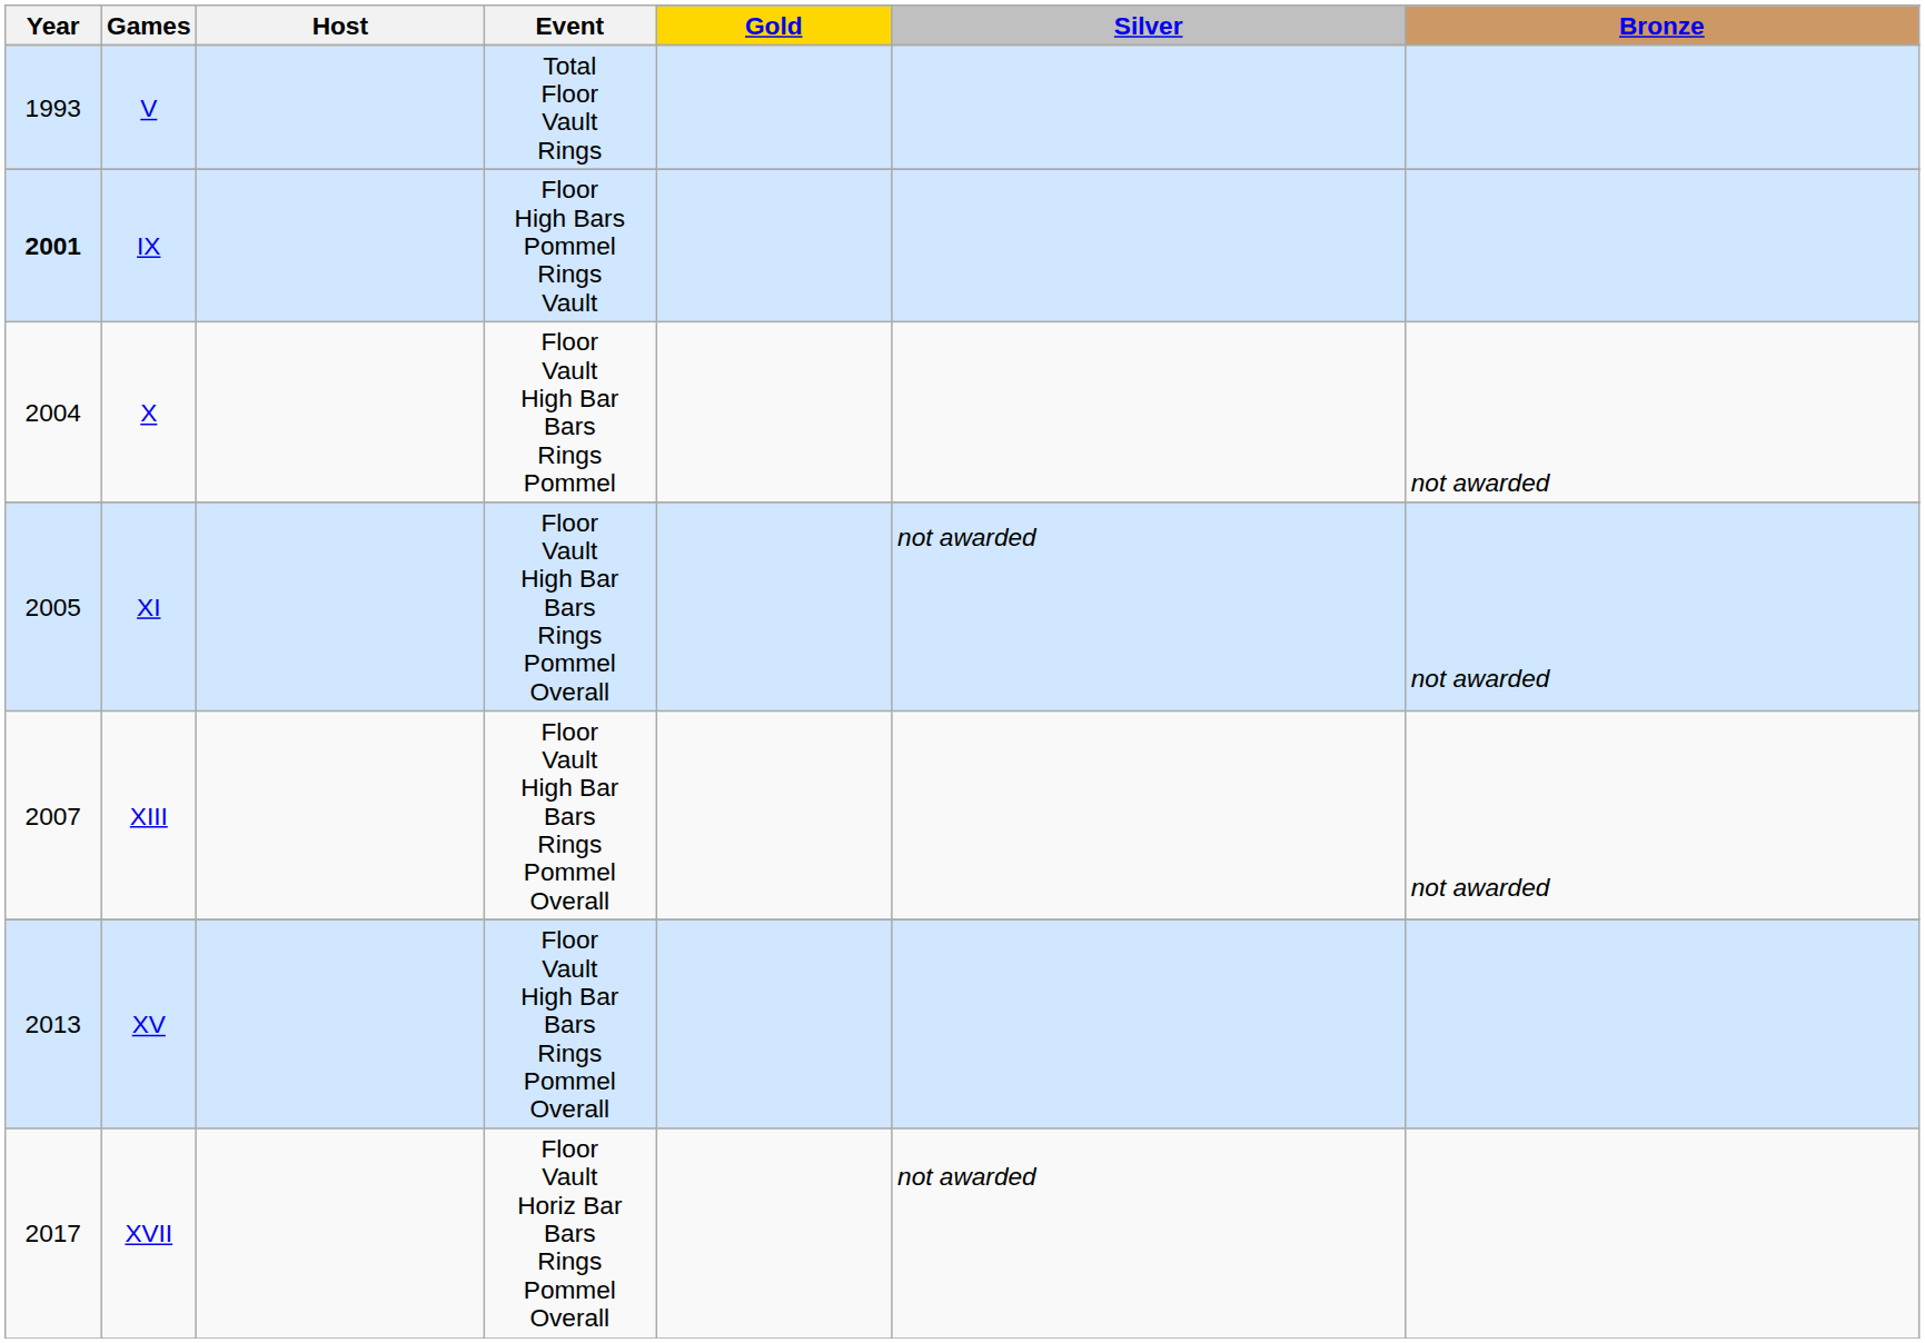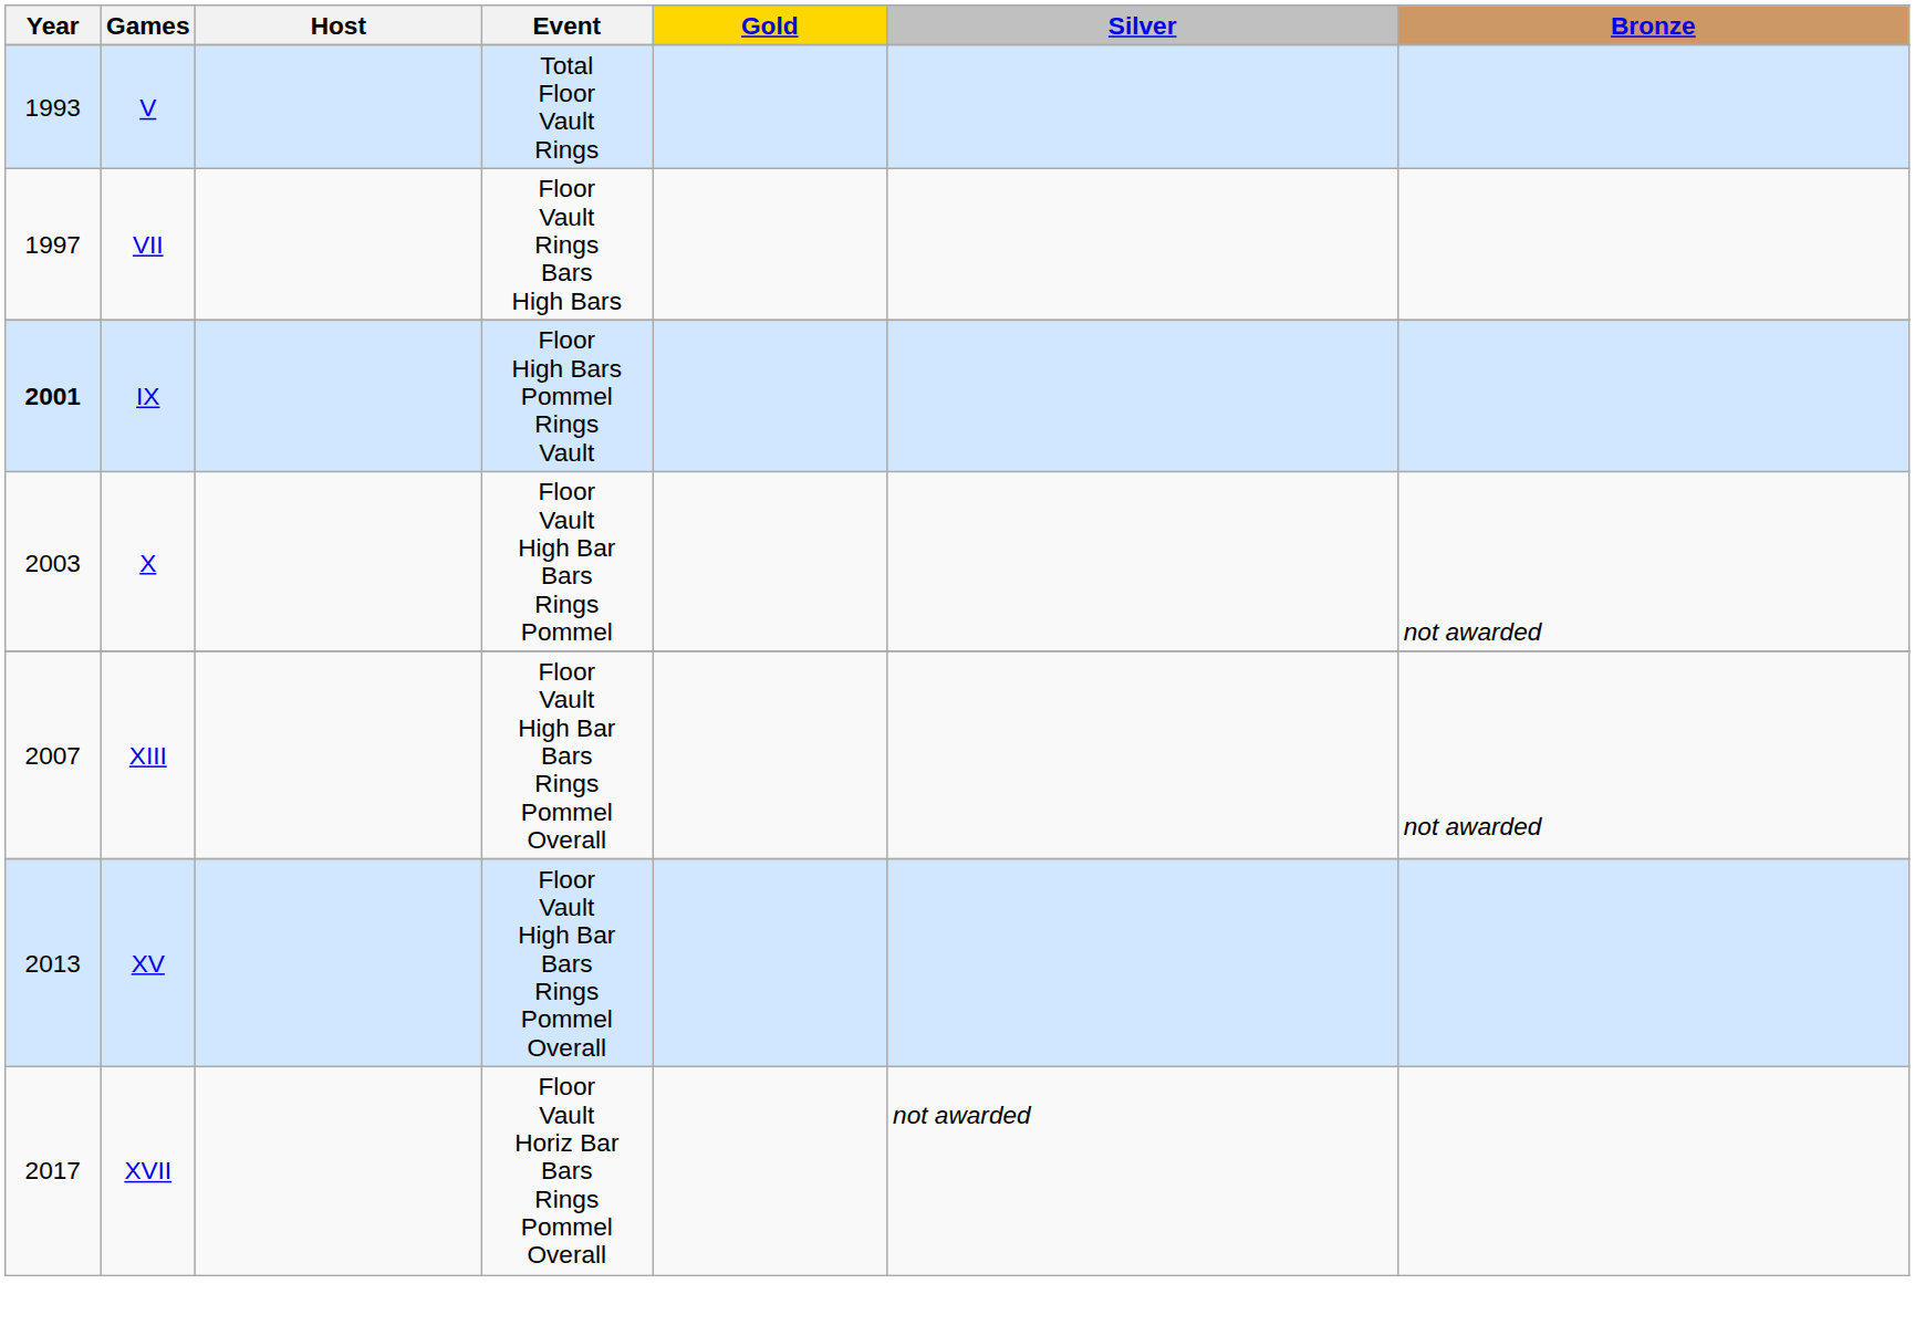 <table class="wikitable" style="text-align: center; font-size:95%;">
 <tr>
 <th rowspan="2" style="width:5%;">Year</th>
 <th rowspan="2" style="width:5%;">Games</th>
 <th rowspan="2" style="width:15%;">Host</th>
 <th rowspan="2" style="width:9%;">Event</th>
 </tr>
 <tr>
 <th style="background-color: gold"><a href='#'>Gold</a></th>
 <th style="background-color: silver"><a href='#'>Silver</a></th>
 <th style="background-color: #CC9966"><a href='#'>Bronze</a></th>
 </tr>
 <tr>
 </tr>
 <tr>
 </tr>
 <tr style="text-align:center; background:#d0e7ff;">
 <td>1993</td>
 <td align=center><a href='#'>V</a></td>
 <td align= "left"></td>
 <td>Total <br>  Floor <br> Vault <br> Rings</td>
 <td align= "left"> <br>  <br>  <br> </td>
 <td align= "left"> <br>  <br>  <br> </td>
 <td align= "left"> <br>  <br>  <br> </td>
 </tr>
 <tr>
+<td>1997</td>
+<td align=center><a href='#'>VII</a></td>
+<td align= "left"></td>
+<td>Floor <br> Vault <br> Rings <br> Bars <br> High Bars</td>
+<td align= "left"> <br>   <br>  <br>  <br> </td>
+<td align= "left"><br>  <br>  <br>  <br> </td>
+<td align= "left"> <br>   <br>  <br>  <br> </td>
+</tr>
+<tr>
 </tr>
 <tr style="text-align:center; background:#d0e7ff;">
 <td><strong>2001</strong></td>
 <td align=center><a href='#'>IX</a></td>
 <td align="left"></td>
 <td>Floor <br> High Bars <br> Pommel <br> Rings <br> Vault</td>
 <td align= "left"> <br>  <br>  <br>  <br> </td>
 <td align= "left"> <br>  <br>  <br>  <br> </td>
 <td align= "left"> <br>  <br>  <br>  <br> </td>
 </tr>
 <tr>
-<td>2004</td>
+<td>2003</td>
 <td align=center><a href='#'>X</a></td>
 <td align="left"></td>
 <td>Floor <br> Vault <br> High Bar <br> Bars <br> Rings <br> Pommel</td>
 <td align="left"> <br>  <br>  <br>  <br>  <br> </td>
 <td align="left"> <br>  <br>  <br>  <br>  <br>  </td>
 <td align="left"> <br>  <br>  <br>  <br>  <br> <em>not awarded</em><br></td>
 </tr>
 <tr>
-</tr>
-<tr style="text-align:center; background:#d0e7ff;">
-<td>2005</td>
-<td align=center><a href='#'>XI</a></td>
-<td align= "left"></td>
-<td>Floor <br> Vault <br> High Bar <br>Bars <br> Rings <br> Pommel <br> Overall</td>
-<td align= "left">  <br>  <br>  <br>  <br>  <br>  <br></td>
-<td align= "left"><em>not awarded</em><br>  <br>  <br>  <br>  <br>   <br> </td>
-<td align= "left"> <br>  <br> <br> <br> <br> <em>not awarded</em><br> </td>
 </tr>
 <tr>
 <td>2007</td>
 <td align=center><a href='#'>XIII</a></td>
 <td align= "left"></td>
 <td>Floor <br> Vault <br> High Bar <br> Bars <br> Rings <br> Pommel <br> Overall</td>
 <td align= "left"> <br>  <br>  <br>  <br>  <br>  <br> </td>
 <td align= "left"> <br>  <br>  <br>   <br>  <br>   <br> </td>
 <td align= "left"> <br>  <br>  <br>  <br>  <br> <em>not awarded</em><br> </td>
 </tr>
 <tr>
 </tr>
 <tr style="text-align:center; background:#d0e7ff;">
 <td>2013</td>
 <td align=center><a href='#'>XV</a></td>
 <td align= "left"></td>
 <td>Floor <br> Vault <br> High Bar <br> Bars <br> Rings <br> Pommel <br> Overall</td>
 <td align= "left"> <br>  <br>  <br>  <br>  <br>  <br>  <br></td>
 <td align= "left"> <br>  <br>  <br>  <br>  <br>  <br>  <br></td>
 <td align= "left"> <br>  <br>  <br>  <br>   <br>  <br>  <br></td>
 </tr>
 <tr>
 <td>2017</td>
 <td align=center><a href='#'>XVII</a></td>
 <td align= "left"></td>
 <td>Floor <br> Vault <br> Horiz Bar <br> Bars <br> Rings <br> Pommel <br> Overall</td>
 <td align= "left"> <br>   <br>  <br>  <br>  <br>  <br>  <br></td>
 <td align= "left"> <br> <em>not awarded</em> <br>  <br>  <br>  <br>  <br>  <br></td>
 <td align= "left"> <br>   <br>  <br>  <br> <br>  <br>  <br></td>
 </tr>
 <tr>
 </tr>
 </table>
